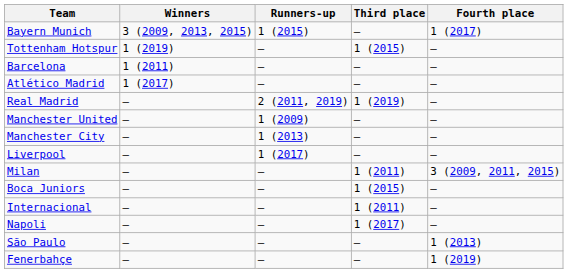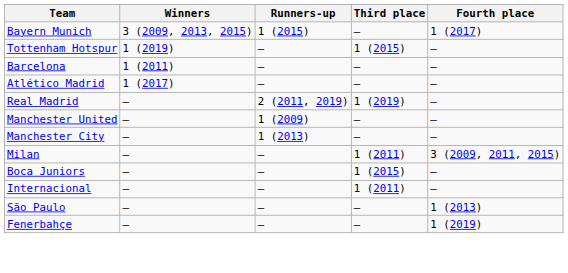 <table class="wikitable" align="center">
 <tr>
 <th>Team</th>
 <th>Winners</th>
 <th>Runners-up</th>
 <th>Third place</th>
 <th>Fourth place</th>
 </tr>
 <tr>
 <td> <a href='#'>Bayern Munich</a></td>
 <td>3 (<a href='#'>2009</a>, <a href='#'>2013</a>, <a href='#'>2015</a>)</td>
 <td>1 (<a href='#'>2015</a>)</td>
 <td>–</td>
 <td>1 (<a href='#'>2017</a>)</td>
 </tr>
 <tr>
 <td> <a href='#'>Tottenham Hotspur</a></td>
 <td>1 (<a href='#'>2019</a>)</td>
 <td>–</td>
 <td>1 (<a href='#'>2015</a>)</td>
 <td>–</td>
 </tr>
 <tr>
 <td> <a href='#'>Barcelona</a></td>
 <td>1 (<a href='#'>2011</a>)</td>
 <td>–</td>
 <td>–</td>
 <td>–</td>
 </tr>
 <tr>
 <td> <a href='#'>Atlético Madrid</a></td>
 <td>1 (<a href='#'>2017</a>)</td>
 <td>–</td>
 <td>–</td>
 <td>–</td>
 </tr>
 <tr>
 <td> <a href='#'>Real Madrid</a></td>
 <td>–</td>
 <td>2 (<a href='#'>2011</a>, <a href='#'>2019</a>)</td>
 <td>1 (<a href='#'>2019</a>)</td>
 <td>–</td>
 </tr>
 <tr>
 <td> <a href='#'>Manchester United</a></td>
 <td>–</td>
 <td>1 (<a href='#'>2009</a>)</td>
 <td>–</td>
 <td>–</td>
 </tr>
 <tr>
 <td> <a href='#'>Manchester City</a></td>
 <td>–</td>
 <td>1 (<a href='#'>2013</a>)</td>
 <td>–</td>
 <td>–</td>
 </tr>
 <tr>
-<td> <a href='#'>Liverpool</a></td>
-<td>–</td>
-<td>1 (<a href='#'>2017</a>)</td>
-<td>–</td>
-<td>–</td>
-</tr>
-<tr>
 <td> <a href='#'>Milan</a></td>
 <td>–</td>
 <td>–</td>
 <td>1 (<a href='#'>2011</a>)</td>
 <td>3 (<a href='#'>2009</a>, <a href='#'>2011</a>, <a href='#'>2015</a>)</td>
 </tr>
 <tr>
 <td> <a href='#'>Boca Juniors</a></td>
 <td>–</td>
 <td>–</td>
 <td>1 (<a href='#'>2015</a>)</td>
 <td>–</td>
 </tr>
 <tr>
 <td> <a href='#'>Internacional</a></td>
 <td>–</td>
 <td>–</td>
 <td>1 (<a href='#'>2011</a>)</td>
 <td>–</td>
 </tr>
 <tr>
-<td> <a href='#'>Napoli</a></td>
-<td>–</td>
-<td>–</td>
-<td>1 (<a href='#'>2017</a>)</td>
-<td>–</td>
-</tr>
-<tr>
 <td> <a href='#'>São Paulo</a></td>
 <td>–</td>
 <td>–</td>
 <td>–</td>
 <td>1 (<a href='#'>2013</a>)</td>
 </tr>
 <tr>
 <td> <a href='#'>Fenerbahçe</a></td>
 <td>–</td>
 <td>–</td>
 <td>–</td>
 <td>1 (<a href='#'>2019</a>)</td>
 </tr>
 </table>
